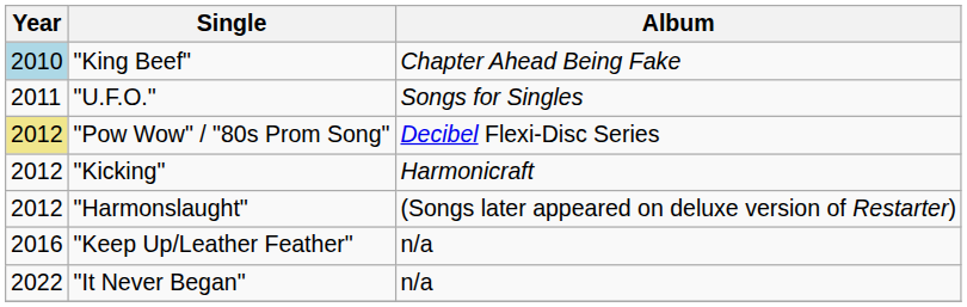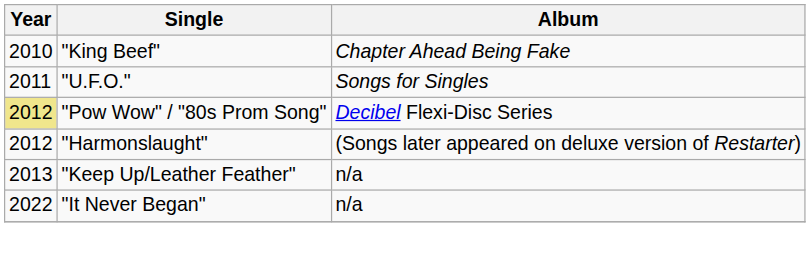 <table class="wikitable">
 <tr>
 <th>Year</th>
 <th>Single</th>
 <th>Album</th>
 </tr>
 <tr>
-<td style="background: lightblue;">2010</td>
+<td>2010</td>
 <td>"King Beef"</td>
 <td><em>Chapter Ahead Being Fake</em></td>
 </tr>
 <tr>
 <td>2011</td>
 <td>"U.F.O."</td>
 <td><em>Songs for Singles</em></td>
 </tr>
 <tr>
 <td style="background: khaki;">2012</td>
 <td>"Pow Wow" / "80s Prom Song"</td>
 <td><a href='#'><em>Decibel</em></a> Flexi-Disc Series</td>
 </tr>
 <tr>
 <td>2012</td>
-<td>"Kicking"</td>
-<td><em>Harmonicraft</em></td>
-</tr>
-<tr>
-<td>2012</td>
 <td>"Harmonslaught"</td>
 <td>(Songs later appeared on deluxe version of <em>Restarter</em>)</td>
 </tr>
 <tr>
-<td>2016</td>
+<td>2013</td>
 <td>"Keep Up/Leather Feather"</td>
 <td>n/a</td>
 </tr>
 <tr>
 <td>2022</td>
 <td>"It Never Began"</td>
 <td>n/a</td>
 </tr>
 <tr>
 </tr>
 </table>
